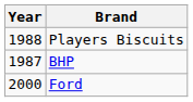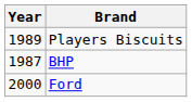 <table class=wikitable>
 <tr>
 <th>Year</th>
 <th>Brand</th>
 </tr>
 <tr>
-<td>1988</td>
+<td>1989</td>
 <td>Players Biscuits</td>
 </tr>
 <tr>
 <td>1987</td>
 <td><a href='#'>BHP</a></td>
 </tr>
 <tr>
 <td>2000</td>
 <td><a href='#'>Ford</a></td>
 </tr>
 </table>
